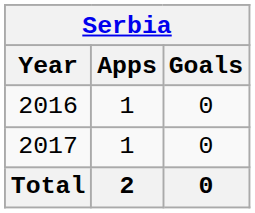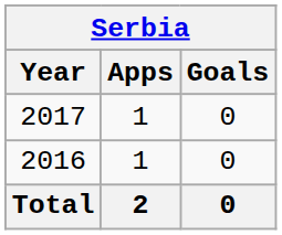 <table class="wikitable" style="text-align:center">
 <tr>
 <th colspan=3><a href='#'>Serbia</a></th>
 </tr>
 <tr>
 <th>Year</th>
 <th>Apps</th>
 <th>Goals</th>
 </tr>
 <tr>
-<td>2016</td>
+<td>2017</td>
 <td>1</td>
 <td>0</td>
 </tr>
 <tr>
-<td>2017</td>
+<td>2016</td>
 <td>1</td>
 <td>0</td>
 </tr>
 <tr>
 <th>Total</th>
 <th>2</th>
 <th>0</th>
 </tr>
 </table>
